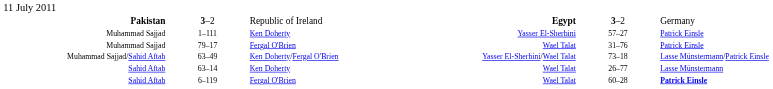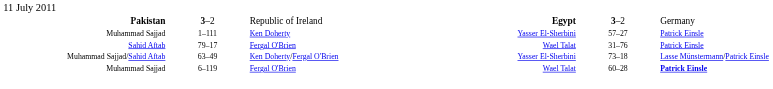 <table width="100%" cellspacing="1">
 <tr>
 <th width=20%></th>
 <th width=10%></th>
 <th width=20%></th>
 <th width=20%></th>
 <th width=10%></th>
 <th width=20%></th>
 </tr>
 <tr>
 <td>11 July 2011</td>
 </tr>
 <tr style=font-size:90%>
 <td align=right><strong>Pakistan </strong></td>
 <td align=center><strong>3</strong>–2</td>
 <td> Republic of Ireland</td>
 <td align=right><strong>Egypt </strong></td>
 <td align=center><strong>3</strong>–2</td>
 <td> Germany</td>
 </tr>
 <tr style=font-size:75%>
 <td align=right>Muhammad Sajjad</td>
 <td align=center>1–111</td>
 <td><a href='#'>Ken Doherty</a></td>
 <td align=right><a href='#'>Yasser El-Sherbini</a></td>
 <td align=center>57–27</td>
 <td><a href='#'>Patrick Einsle</a></td>
 </tr>
 <tr style=font-size:75%>
-<td align=right>Muhammad Sajjad</td>
+<td align=right><a href='#'>Sahid Aftab</a></td>
 <td align=center>79–17</td>
 <td><a href='#'>Fergal O'Brien</a></td>
 <td align=right><a href='#'>Wael Talat</a></td>
 <td align=center>31–76</td>
 <td><a href='#'>Patrick Einsle</a></td>
 </tr>
 <tr style=font-size:75%>
 <td align=right>Muhammad Sajjad/<a href='#'>Sahid Aftab</a></td>
 <td align=center>63–49</td>
 <td><a href='#'>Ken Doherty</a>/<a href='#'>Fergal O'Brien</a></td>
-<td align=right><a href='#'>Yasser El-Sherbini</a>/<a href='#'>Wael Talat</a></td>
+<td align=right><a href='#'>Yasser El-Sherbini</a></td>
 <td align=center>73–18</td>
 <td><a href='#'>Lasse Münstermann</a>/<a href='#'>Patrick Einsle</a></td>
 </tr>
 <tr style=font-size:75%>
-<td align=right><a href='#'>Sahid Aftab</a></td>
-<td align=center>63–14</td>
-<td><a href='#'>Ken Doherty</a></td>
-<td align=right><a href='#'>Wael Talat</a></td>
-<td align=center>26–77</td>
-<td><a href='#'>Lasse Münstermann</a></td>
-</tr>
-<tr style=font-size:75%>
-<td align=right><a href='#'>Sahid Aftab</a></td>
+<td align=right>Muhammad Sajjad</td>
 <td align=center>6–119</td>
 <td><a href='#'>Fergal O'Brien</a></td>
 <td align=right><a href='#'>Wael Talat</a></td>
 <td align=center>60–28</td>
 <td><strong><a href='#'>Patrick Einsle</a></strong></td>
 </tr>
 </table>
